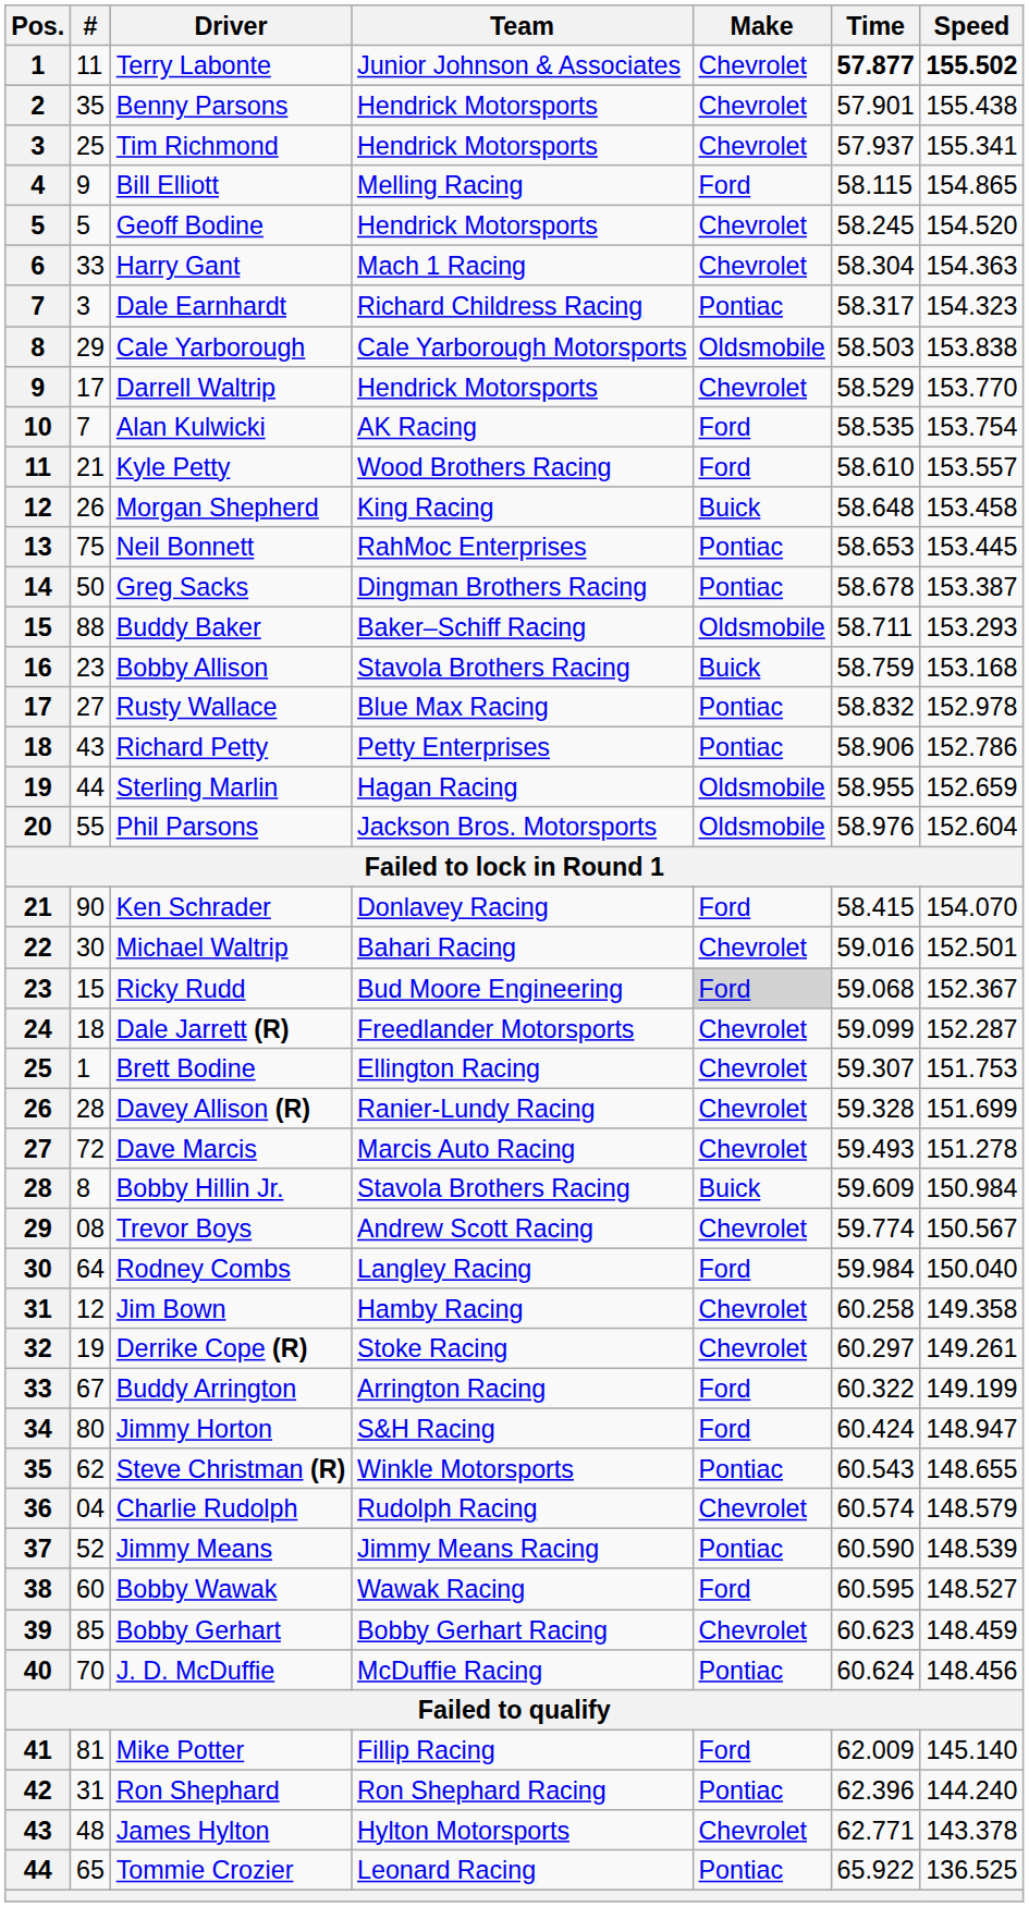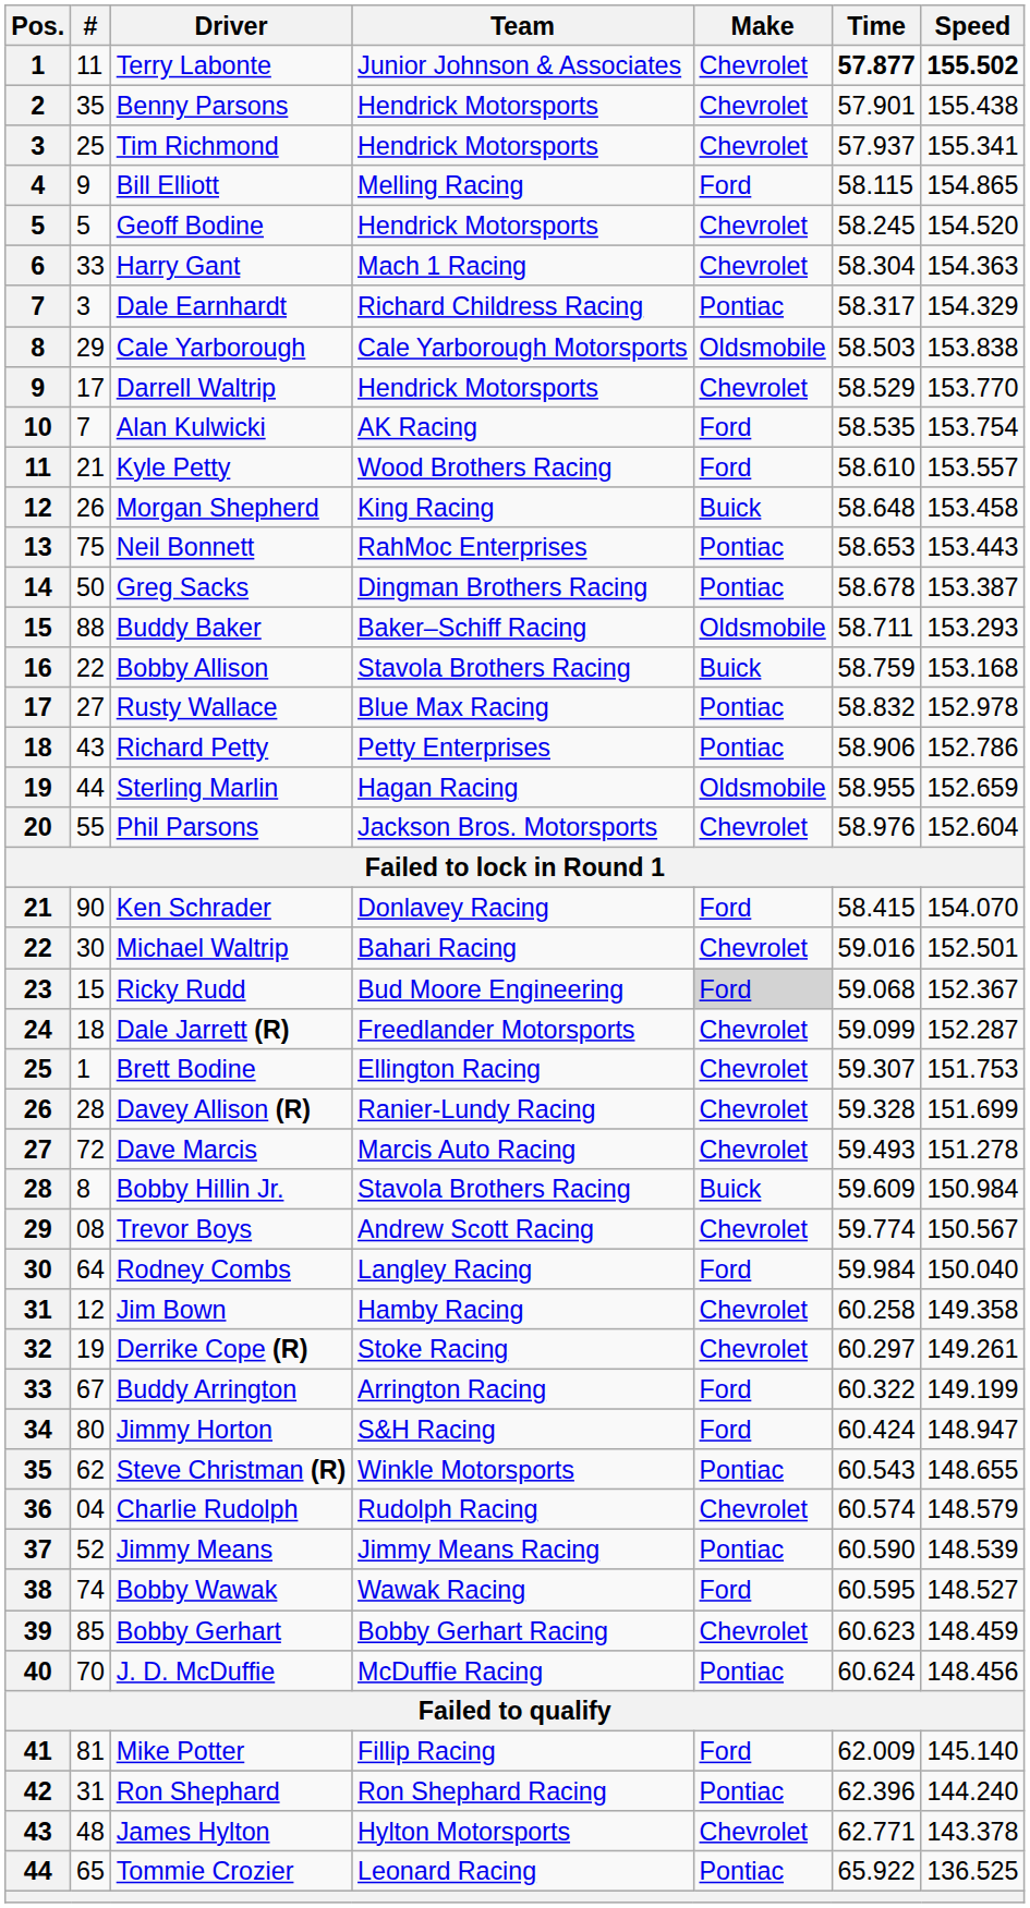 <table class="wikitable" style="font-size:95%">
 <tr>
 <th>Pos.</th>
 <th>#</th>
 <th>Driver</th>
 <th>Team</th>
 <th>Make</th>
 <th>Time</th>
 <th>Speed</th>
 </tr>
 <tr>
 <th>1</th>
 <td>11</td>
 <td><a href='#'>Terry Labonte</a></td>
 <td><a href='#'>Junior Johnson & Associates</a></td>
 <td><a href='#'>Chevrolet</a></td>
 <td><strong>57.877</strong></td>
 <td><strong>155.502</strong></td>
 </tr>
 <tr>
 <th>2</th>
 <td>35</td>
 <td><a href='#'>Benny Parsons</a></td>
 <td><a href='#'>Hendrick Motorsports</a></td>
 <td><a href='#'>Chevrolet</a></td>
 <td>57.901</td>
 <td>155.438</td>
 </tr>
 <tr>
 <th>3</th>
 <td>25</td>
 <td><a href='#'>Tim Richmond</a></td>
 <td><a href='#'>Hendrick Motorsports</a></td>
 <td><a href='#'>Chevrolet</a></td>
 <td>57.937</td>
 <td>155.341</td>
 </tr>
 <tr>
 <th>4</th>
 <td>9</td>
 <td><a href='#'>Bill Elliott</a></td>
 <td><a href='#'>Melling Racing</a></td>
 <td><a href='#'>Ford</a></td>
 <td>58.115</td>
 <td>154.865</td>
 </tr>
 <tr>
 <th>5</th>
 <td>5</td>
 <td><a href='#'>Geoff Bodine</a></td>
 <td><a href='#'>Hendrick Motorsports</a></td>
 <td><a href='#'>Chevrolet</a></td>
 <td>58.245</td>
 <td>154.520</td>
 </tr>
 <tr>
 <th>6</th>
 <td>33</td>
 <td><a href='#'>Harry Gant</a></td>
 <td><a href='#'>Mach 1 Racing</a></td>
 <td><a href='#'>Chevrolet</a></td>
 <td>58.304</td>
 <td>154.363</td>
 </tr>
 <tr>
 <th>7</th>
 <td>3</td>
 <td><a href='#'>Dale Earnhardt</a></td>
 <td><a href='#'>Richard Childress Racing</a></td>
 <td><a href='#'>Pontiac</a></td>
 <td>58.317</td>
-<td>154.323</td>
+<td>154.329</td>
 </tr>
 <tr>
 <th>8</th>
 <td>29</td>
 <td><a href='#'>Cale Yarborough</a></td>
 <td><a href='#'>Cale Yarborough Motorsports</a></td>
 <td><a href='#'>Oldsmobile</a></td>
 <td>58.503</td>
 <td>153.838</td>
 </tr>
 <tr>
 <th>9</th>
 <td>17</td>
 <td><a href='#'>Darrell Waltrip</a></td>
 <td><a href='#'>Hendrick Motorsports</a></td>
 <td><a href='#'>Chevrolet</a></td>
 <td>58.529</td>
 <td>153.770</td>
 </tr>
 <tr>
 <th>10</th>
 <td>7</td>
 <td><a href='#'>Alan Kulwicki</a></td>
 <td><a href='#'>AK Racing</a></td>
 <td><a href='#'>Ford</a></td>
 <td>58.535</td>
 <td>153.754</td>
 </tr>
 <tr>
 <th>11</th>
 <td>21</td>
 <td><a href='#'>Kyle Petty</a></td>
 <td><a href='#'>Wood Brothers Racing</a></td>
 <td><a href='#'>Ford</a></td>
 <td>58.610</td>
 <td>153.557</td>
 </tr>
 <tr>
 <th>12</th>
 <td>26</td>
 <td><a href='#'>Morgan Shepherd</a></td>
 <td><a href='#'>King Racing</a></td>
 <td><a href='#'>Buick</a></td>
 <td>58.648</td>
 <td>153.458</td>
 </tr>
 <tr>
 <th>13</th>
 <td>75</td>
 <td><a href='#'>Neil Bonnett</a></td>
 <td><a href='#'>RahMoc Enterprises</a></td>
 <td><a href='#'>Pontiac</a></td>
 <td>58.653</td>
-<td>153.445</td>
+<td>153.443</td>
 </tr>
 <tr>
 <th>14</th>
 <td>50</td>
 <td><a href='#'>Greg Sacks</a></td>
 <td><a href='#'>Dingman Brothers Racing</a></td>
 <td><a href='#'>Pontiac</a></td>
 <td>58.678</td>
 <td>153.387</td>
 </tr>
 <tr>
 <th>15</th>
 <td>88</td>
 <td><a href='#'>Buddy Baker</a></td>
 <td><a href='#'>Baker–Schiff Racing</a></td>
 <td><a href='#'>Oldsmobile</a></td>
 <td>58.711</td>
 <td>153.293</td>
 </tr>
 <tr>
 <th>16</th>
-<td>23</td>
+<td>22</td>
 <td><a href='#'>Bobby Allison</a></td>
 <td><a href='#'>Stavola Brothers Racing</a></td>
 <td><a href='#'>Buick</a></td>
 <td>58.759</td>
 <td>153.168</td>
 </tr>
 <tr>
 <th>17</th>
 <td>27</td>
 <td><a href='#'>Rusty Wallace</a></td>
 <td><a href='#'>Blue Max Racing</a></td>
 <td><a href='#'>Pontiac</a></td>
 <td>58.832</td>
 <td>152.978</td>
 </tr>
 <tr>
 <th>18</th>
 <td>43</td>
 <td><a href='#'>Richard Petty</a></td>
 <td><a href='#'>Petty Enterprises</a></td>
 <td><a href='#'>Pontiac</a></td>
 <td>58.906</td>
 <td>152.786</td>
 </tr>
 <tr>
 <th>19</th>
 <td>44</td>
 <td><a href='#'>Sterling Marlin</a></td>
 <td><a href='#'>Hagan Racing</a></td>
 <td><a href='#'>Oldsmobile</a></td>
 <td>58.955</td>
 <td>152.659</td>
 </tr>
 <tr>
 <th>20</th>
 <td>55</td>
 <td><a href='#'>Phil Parsons</a></td>
 <td><a href='#'>Jackson Bros. Motorsports</a></td>
-<td><a href='#'>Oldsmobile</a></td>
+<td><a href='#'>Chevrolet</a></td>
 <td>58.976</td>
 <td>152.604</td>
 </tr>
 <tr>
 <th colspan="7">Failed to lock in Round 1</th>
 </tr>
 <tr>
 <th>21</th>
 <td>90</td>
 <td><a href='#'>Ken Schrader</a></td>
 <td><a href='#'>Donlavey Racing</a></td>
 <td><a href='#'>Ford</a></td>
 <td>58.415</td>
 <td>154.070</td>
 </tr>
 <tr>
 <th>22</th>
 <td>30</td>
 <td><a href='#'>Michael Waltrip</a></td>
 <td><a href='#'>Bahari Racing</a></td>
 <td><a href='#'>Chevrolet</a></td>
 <td>59.016</td>
 <td>152.501</td>
 </tr>
 <tr>
 <th>23</th>
 <td>15</td>
 <td><a href='#'>Ricky Rudd</a></td>
 <td><a href='#'>Bud Moore Engineering</a></td>
 <td style="background: lightgrey;"><a href='#'>Ford</a></td>
 <td>59.068</td>
 <td>152.367</td>
 </tr>
 <tr>
 <th>24</th>
 <td>18</td>
 <td><a href='#'>Dale Jarrett</a> <strong>(R)</strong></td>
 <td><a href='#'>Freedlander Motorsports</a></td>
 <td><a href='#'>Chevrolet</a></td>
 <td>59.099</td>
 <td>152.287</td>
 </tr>
 <tr>
 <th>25</th>
 <td>1</td>
 <td><a href='#'>Brett Bodine</a></td>
 <td><a href='#'>Ellington Racing</a></td>
 <td><a href='#'>Chevrolet</a></td>
 <td>59.307</td>
 <td>151.753</td>
 </tr>
 <tr>
 <th>26</th>
 <td>28</td>
 <td><a href='#'>Davey Allison</a> <strong>(R)</strong></td>
 <td><a href='#'>Ranier-Lundy Racing</a></td>
 <td><a href='#'>Chevrolet</a></td>
 <td>59.328</td>
 <td>151.699</td>
 </tr>
 <tr>
 <th>27</th>
 <td>72</td>
 <td><a href='#'>Dave Marcis</a></td>
 <td><a href='#'>Marcis Auto Racing</a></td>
 <td><a href='#'>Chevrolet</a></td>
 <td>59.493</td>
 <td>151.278</td>
 </tr>
 <tr>
 <th>28</th>
 <td>8</td>
 <td><a href='#'>Bobby Hillin Jr.</a></td>
 <td><a href='#'>Stavola Brothers Racing</a></td>
 <td><a href='#'>Buick</a></td>
 <td>59.609</td>
 <td>150.984</td>
 </tr>
 <tr>
 <th>29</th>
 <td>08</td>
 <td><a href='#'>Trevor Boys</a></td>
 <td><a href='#'>Andrew Scott Racing</a></td>
 <td><a href='#'>Chevrolet</a></td>
 <td>59.774</td>
 <td>150.567</td>
 </tr>
 <tr>
 <th>30</th>
 <td>64</td>
 <td><a href='#'>Rodney Combs</a></td>
 <td><a href='#'>Langley Racing</a></td>
 <td><a href='#'>Ford</a></td>
 <td>59.984</td>
 <td>150.040</td>
 </tr>
 <tr>
 <th>31</th>
 <td>12</td>
 <td><a href='#'>Jim Bown</a></td>
 <td><a href='#'>Hamby Racing</a></td>
 <td><a href='#'>Chevrolet</a></td>
 <td>60.258</td>
 <td>149.358</td>
 </tr>
 <tr>
 <th>32</th>
 <td>19</td>
 <td><a href='#'>Derrike Cope</a> <strong>(R)</strong></td>
 <td><a href='#'>Stoke Racing</a></td>
 <td><a href='#'>Chevrolet</a></td>
 <td>60.297</td>
 <td>149.261</td>
 </tr>
 <tr>
 <th>33</th>
 <td>67</td>
 <td><a href='#'>Buddy Arrington</a></td>
 <td><a href='#'>Arrington Racing</a></td>
 <td><a href='#'>Ford</a></td>
 <td>60.322</td>
 <td>149.199</td>
 </tr>
 <tr>
 <th>34</th>
 <td>80</td>
 <td><a href='#'>Jimmy Horton</a></td>
 <td><a href='#'>S&H Racing</a></td>
 <td><a href='#'>Ford</a></td>
 <td>60.424</td>
 <td>148.947</td>
 </tr>
 <tr>
 <th>35</th>
 <td>62</td>
 <td><a href='#'>Steve Christman</a> <strong>(R)</strong></td>
 <td><a href='#'>Winkle Motorsports</a></td>
 <td><a href='#'>Pontiac</a></td>
 <td>60.543</td>
 <td>148.655</td>
 </tr>
 <tr>
 <th>36</th>
 <td>04</td>
 <td><a href='#'>Charlie Rudolph</a></td>
 <td><a href='#'>Rudolph Racing</a></td>
 <td><a href='#'>Chevrolet</a></td>
 <td>60.574</td>
 <td>148.579</td>
 </tr>
 <tr>
 <th>37</th>
 <td>52</td>
 <td><a href='#'>Jimmy Means</a></td>
 <td><a href='#'>Jimmy Means Racing</a></td>
 <td><a href='#'>Pontiac</a></td>
 <td>60.590</td>
 <td>148.539</td>
 </tr>
 <tr>
 <th>38</th>
-<td>60</td>
+<td>74</td>
 <td><a href='#'>Bobby Wawak</a></td>
 <td><a href='#'>Wawak Racing</a></td>
 <td><a href='#'>Ford</a></td>
 <td>60.595</td>
 <td>148.527</td>
 </tr>
 <tr>
 <th>39</th>
 <td>85</td>
 <td><a href='#'>Bobby Gerhart</a></td>
 <td><a href='#'>Bobby Gerhart Racing</a></td>
 <td><a href='#'>Chevrolet</a></td>
 <td>60.623</td>
 <td>148.459</td>
 </tr>
 <tr>
 <th>40</th>
 <td>70</td>
 <td><a href='#'>J. D. McDuffie</a></td>
 <td><a href='#'>McDuffie Racing</a></td>
 <td><a href='#'>Pontiac</a></td>
 <td>60.624</td>
 <td>148.456</td>
 </tr>
 <tr>
 <th colspan="7">Failed to qualify</th>
 </tr>
 <tr>
 <th>41</th>
 <td>81</td>
 <td><a href='#'>Mike Potter</a></td>
 <td><a href='#'>Fillip Racing</a></td>
 <td><a href='#'>Ford</a></td>
 <td>62.009</td>
 <td>145.140</td>
 </tr>
 <tr>
 <th>42</th>
 <td>31</td>
 <td><a href='#'>Ron Shephard</a></td>
 <td><a href='#'>Ron Shephard Racing</a></td>
 <td><a href='#'>Pontiac</a></td>
 <td>62.396</td>
 <td>144.240</td>
 </tr>
 <tr>
 <th>43</th>
 <td>48</td>
 <td><a href='#'>James Hylton</a></td>
 <td><a href='#'>Hylton Motorsports</a></td>
 <td><a href='#'>Chevrolet</a></td>
 <td>62.771</td>
 <td>143.378</td>
 </tr>
 <tr>
 <th>44</th>
 <td>65</td>
 <td><a href='#'>Tommie Crozier</a></td>
 <td><a href='#'>Leonard Racing</a></td>
 <td><a href='#'>Pontiac</a></td>
 <td>65.922</td>
 <td>136.525</td>
 </tr>
 <tr>
 <th colspan="7"></th>
 </tr>
 </table>
